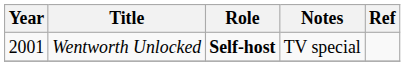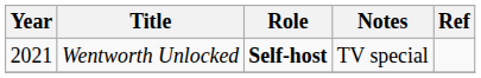 <table class="wikitable sortable">
 <tr>
 <th>Year</th>
 <th>Title</th>
 <th>Role</th>
 <th>Notes</th>
 <th>Ref</th>
 </tr>
 <tr>
-<td>2001</td>
+<td>2021</td>
 <td><em>Wentworth Unlocked</em></td>
 <td><strong>Self-host</strong></td>
 <td>TV special</td>
 <td><em></em></td>
 </tr>
 <tr>
 </tr>
 </table>
